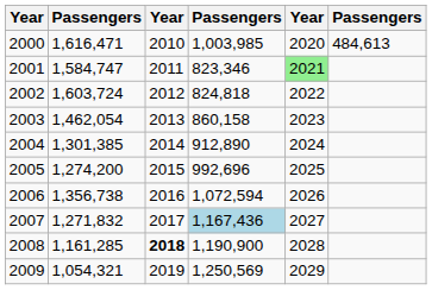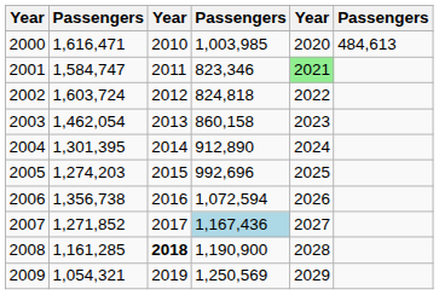 <table class="wikitable">
 <tr>
 <th>Year</th>
 <th>Passengers</th>
 <th>Year</th>
 <th>Passengers</th>
 <th>Year</th>
 <th>Passengers</th>
 </tr>
 <tr>
 <td>2000</td>
 <td>1,616,471</td>
 <td>2010</td>
 <td>1,003,985</td>
 <td>2020</td>
 <td>484,613</td>
 </tr>
 <tr>
 <td>2001</td>
 <td>1,584,747</td>
 <td>2011</td>
 <td>823,346</td>
 <td style="background: lightgreen;">2021</td>
 <td></td>
 </tr>
 <tr>
 <td>2002</td>
 <td>1,603,724</td>
 <td>2012</td>
 <td>824,818</td>
 <td>2022</td>
 <td></td>
 </tr>
 <tr>
 <td>2003</td>
 <td>1,462,054</td>
 <td>2013</td>
 <td>860,158</td>
 <td>2023</td>
 <td></td>
 </tr>
 <tr>
 <td>2004</td>
-<td>1,301,385</td>
+<td>1,301,395</td>
 <td>2014</td>
 <td>912,890</td>
 <td>2024</td>
 <td></td>
 </tr>
 <tr>
 <td>2005</td>
-<td>1,274,200</td>
+<td>1,274,203</td>
 <td>2015</td>
 <td>992,696</td>
 <td>2025</td>
 <td></td>
 </tr>
 <tr>
 <td>2006</td>
 <td>1,356,738</td>
 <td>2016</td>
 <td>1,072,594</td>
 <td>2026</td>
 <td></td>
 </tr>
 <tr>
 <td>2007</td>
-<td>1,271,832</td>
+<td>1,271,852</td>
 <td>2017</td>
 <td style="background: lightblue;">1,167,436</td>
 <td>2027</td>
 <td></td>
 </tr>
 <tr>
 <td>2008</td>
 <td>1,161,285</td>
 <td><strong>2018</strong></td>
 <td>1,190,900</td>
 <td>2028</td>
 <td></td>
 </tr>
 <tr>
 <td>2009</td>
 <td>1,054,321</td>
 <td>2019</td>
 <td>1,250,569</td>
 <td>2029</td>
 <td></td>
 </tr>
 </table>
